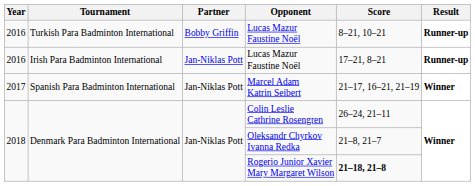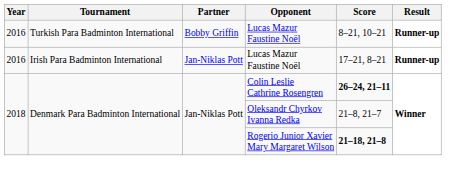 <table class="sortable wikitable" style="font-size: 90%;">
 <tr>
 <th>Year</th>
 <th>Tournament</th>
 <th>Partner</th>
 <th>Opponent</th>
 <th>Score</th>
 <th>Result</th>
 </tr>
 <tr>
 <td align="center">2016</td>
 <td align="left">Turkish Para Badminton International</td>
 <td> <a href='#'>Bobby Griffin</a></td>
 <td align="left"> <a href='#'>Lucas Mazur</a><br> <a href='#'>Faustine Noël</a></td>
 <td align="left">8–21, 10–21</td>
 <td style="text-align:left; background:white"> <strong>Runner-up</strong></td>
 </tr>
 <tr>
 <td align="center">2016</td>
 <td align="left">Irish Para Badminton International</td>
 <td> <a href='#'>Jan-Niklas Pott</a></td>
 <td align="left"> Lucas Mazur<br> Faustine Noël</td>
 <td align="left">17–21, 8–21</td>
 <td style="text-align:left; background:white"> <strong>Runner-up</strong></td>
 </tr>
 <tr>
-<td align="center">2017</td>
-<td align="left">Spanish Para Badminton International</td>
-<td> Jan-Niklas Pott</td>
-<td align="left"> <a href='#'>Marcel Adam</a><br> <a href='#'>Katrin Seibert</a></td>
-<td align="left">21–17, 16–21, 21–19</td>
-<td style="text-align:left; background:white"> <strong>Winner</strong></td>
-</tr>
-<tr>
 <td rowspan="3" align="center">2018</td>
 <td rowspan="3" align="left">Denmark Para Badminton International</td>
 <td rowspan="3"> Jan-Niklas Pott</td>
 <td align="left"> <a href='#'>Colin Leslie</a><br> <a href='#'>Cathrine Rosengren</a></td>
-<td align="left">26–24, 21–11</td>
+<td align="left"><strong>26–24, 21–11</strong></td>
 <td rowspan="3" style="text-align:left; background:white"> <strong>Winner</strong></td>
 </tr>
 <tr>
 <td align="left"> <a href='#'>Oleksandr Chyrkov</a><br> <a href='#'>Ivanna Redka</a></td>
 <td align="left">21–8, 21–7</td>
 </tr>
 <tr>
 <td align="left"> <a href='#'>Rogerio Junior Xavier</a><br> <a href='#'>Mary Margaret Wilson</a></td>
 <td align="left"><strong>21–18, 21–8</strong></td>
 </tr>
 </table>
